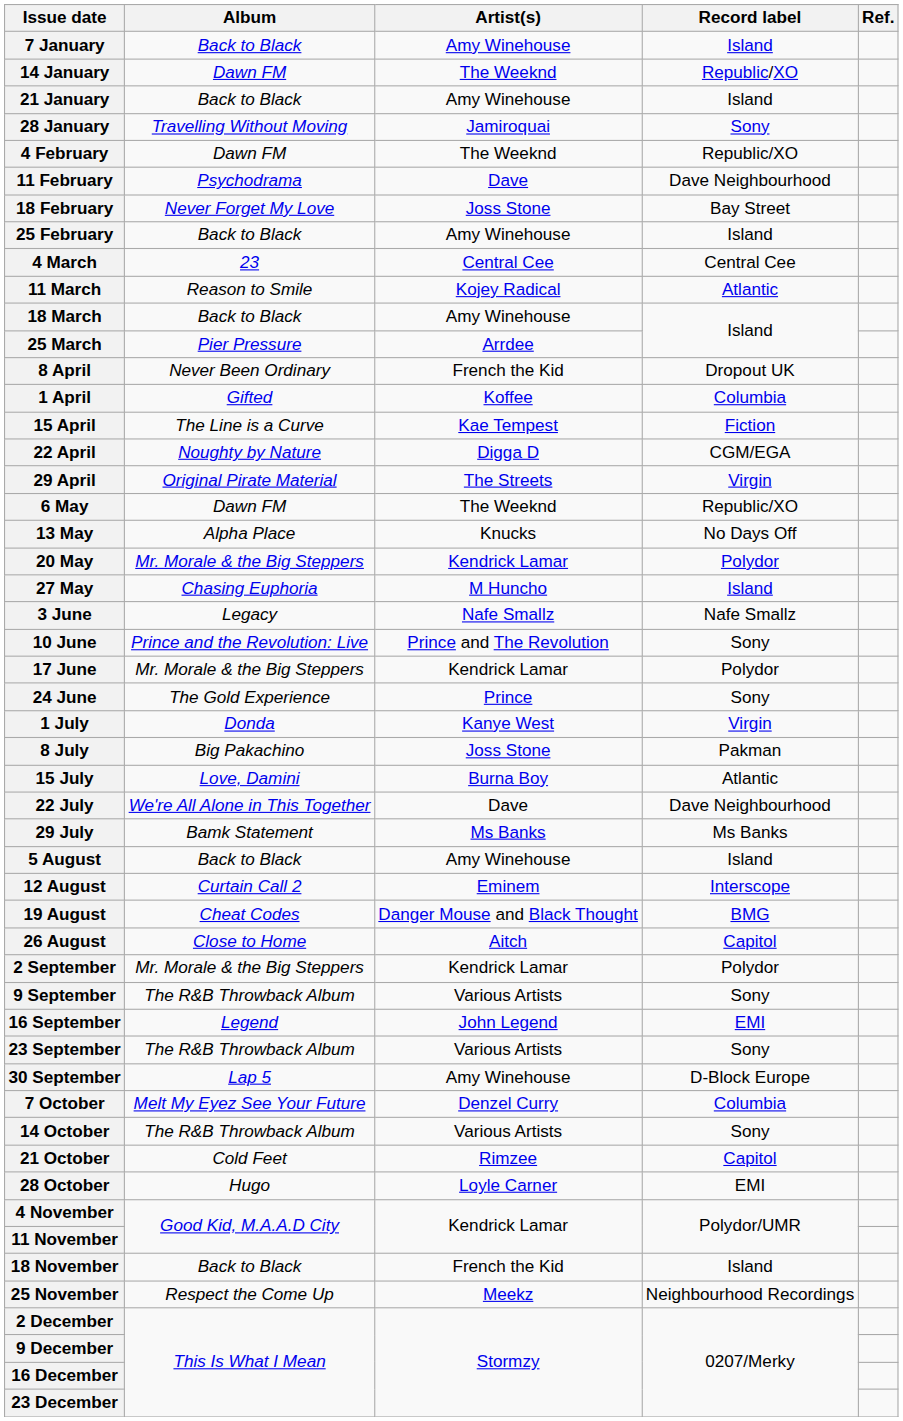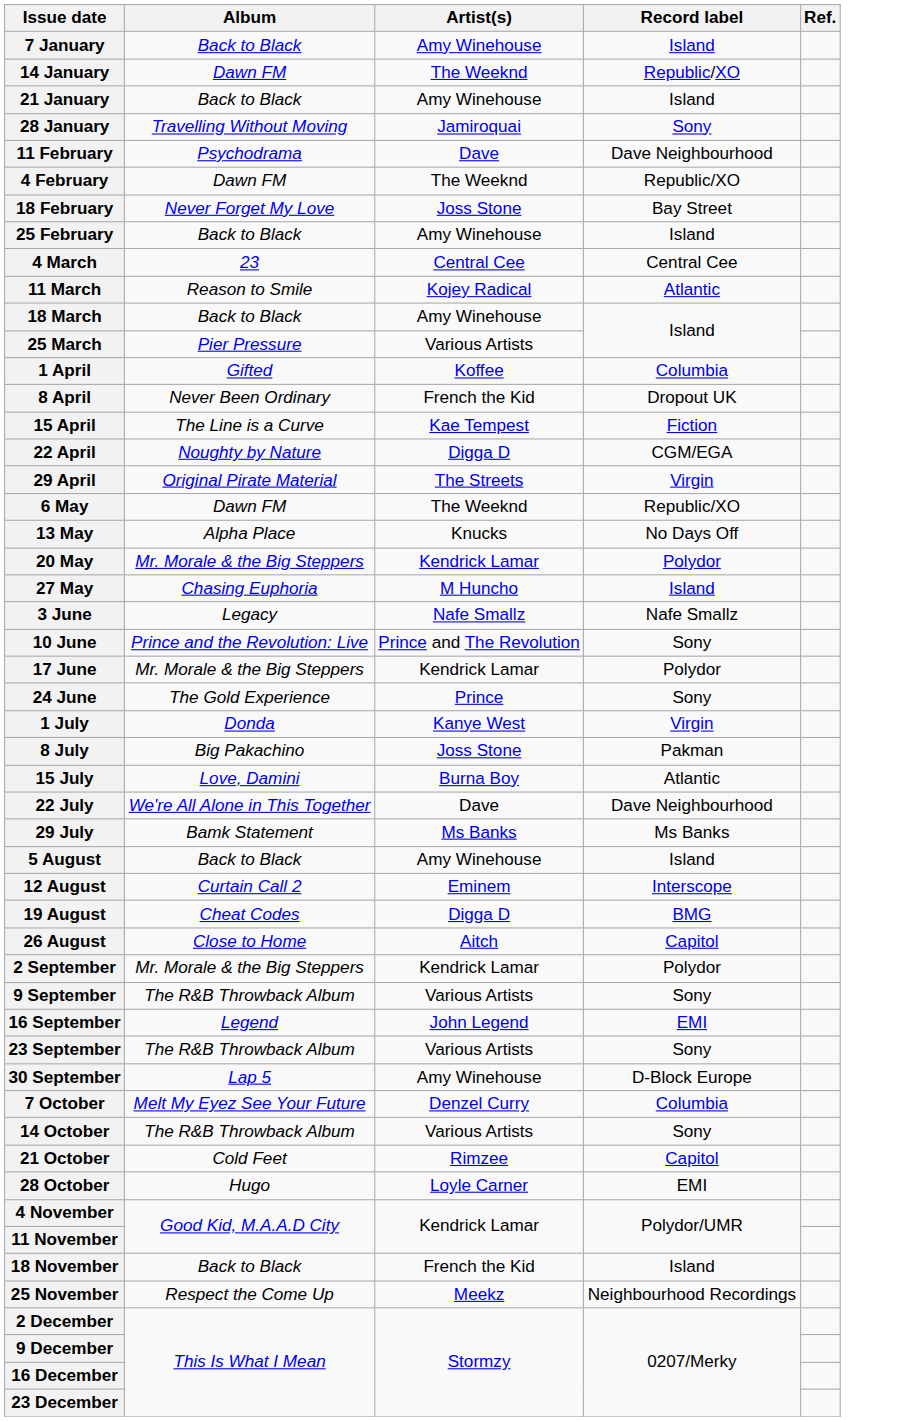 <table class="wikitable plainrowheaders">
 <tr>
 <th scope=col>Issue date</th>
 <th scope=col>Album</th>
 <th scope=col>Artist(s)</th>
 <th scope=col>Record label</th>
 <th scope=col>Ref.</th>
 </tr>
 <tr>
 <th scope=row>7 January</th>
 <td align="center"><em><a href='#'>Back to Black</a></em></td>
 <td align="center"><a href='#'>Amy Winehouse</a></td>
 <td align="Center"><a href='#'>Island</a></td>
 <td align="center"></td>
 </tr>
 <tr>
 <th scope=row>14 January </th>
 <td align="center"><em><a href='#'>Dawn FM</a></em></td>
 <td align="center"><a href='#'>The Weeknd</a></td>
 <td align="Center"><a href='#'>Republic</a>/<a href='#'>XO</a></td>
 <td align="center"></td>
 </tr>
 <tr>
 <th scope=row>21 January</th>
 <td align="center"><em>Back to Black</em></td>
 <td align="center">Amy Winehouse</td>
 <td align="Center">Island</td>
 <td align="center"></td>
 </tr>
 <tr>
 <th scope=row>28 January</th>
 <td align="center"><em><a href='#'>Travelling Without Moving</a></em></td>
 <td align="center"><a href='#'>Jamiroquai</a></td>
 <td align="Center"><a href='#'>Sony</a></td>
 <td align="center"></td>
 </tr>
 <tr>
+<th scope=row>11 February</th>
+<td align="center"><em><a href='#'>Psychodrama</a></em></td>
+<td align="center"><a href='#'>Dave</a></td>
+<td align="Center">Dave Neighbourhood</td>
+<td align="center"></td>
+</tr>
+<tr>
 <th scope=row>4 February</th>
 <td align="center"><em>Dawn FM</em></td>
 <td align="center">The Weeknd</td>
 <td align="Center">Republic/XO</td>
-<td align="center"></td>
-</tr>
-<tr>
-<th scope=row>11 February</th>
-<td align="center"><em><a href='#'>Psychodrama</a></em></td>
-<td align="center"><a href='#'>Dave</a></td>
-<td align="Center">Dave Neighbourhood</td>
 <td align="center"></td>
 </tr>
 <tr>
 <th scope=row>18 February</th>
 <td align="center"><em><a href='#'>Never Forget My Love</a></em></td>
 <td align="center"><a href='#'>Joss Stone</a></td>
 <td align="Center">Bay Street</td>
 <td align="center"></td>
 </tr>
 <tr>
 <th scope=row>25 February</th>
 <td align="center"><em>Back to Black</em></td>
 <td align="center">Amy Winehouse</td>
 <td align="Center">Island</td>
 <td align="center"></td>
 </tr>
 <tr>
 <th scope=row>4 March </th>
 <td align="center"><em><a href='#'>23</a></em></td>
 <td align="center"><a href='#'>Central Cee</a></td>
 <td align="Center">Central Cee</td>
 <td align="center"></td>
 </tr>
 <tr>
 <th scope=row>11 March</th>
 <td align="center"><em>Reason to Smile</em></td>
 <td align="center"><a href='#'>Kojey Radical</a></td>
 <td align="Center"><a href='#'>Atlantic</a></td>
 <td align="center"></td>
 </tr>
 <tr>
 <th scope=row>18 March</th>
 <td align="center"><em>Back to Black</em></td>
 <td align="center">Amy Winehouse</td>
 <td align="Center" rowspan=2>Island</td>
 <td align="center"></td>
 </tr>
 <tr>
 <th scope=row>25 March</th>
 <td align="center"><em><a href='#'>Pier Pressure</a></em></td>
-<td align="center"><a href='#'>Arrdee</a></td>
+<td align="center">Various Artists</td>
+<td align="center"></td>
+</tr>
+<tr>
+<th scope=row>1 April</th>
+<td align="center"><em><a href='#'>Gifted</a></em></td>
+<td align="center"><a href='#'>Koffee</a></td>
+<td align="Center"><a href='#'>Columbia</a></td>
 <td align="center"></td>
 </tr>
 <tr>
 <th scope=row>8 April</th>
 <td align="center"><em>Never Been Ordinary</em></td>
 <td align="center">French the Kid</td>
 <td align="Center">Dropout UK</td>
-<td align="center"></td>
-</tr>
-<tr>
-<th scope=row>1 April</th>
-<td align="center"><em><a href='#'>Gifted</a></em></td>
-<td align="center"><a href='#'>Koffee</a></td>
-<td align="Center"><a href='#'>Columbia</a></td>
 <td align="center"></td>
 </tr>
 <tr>
 <th scope=row>15 April</th>
 <td align="center"><em>The Line is a Curve</em></td>
 <td align="center"><a href='#'>Kae Tempest</a></td>
 <td align="Center"><a href='#'>Fiction</a></td>
 <td align="center"></td>
 </tr>
 <tr>
 <th scope=row>22 April </th>
 <td align="center"><em><a href='#'>Noughty by Nature</a></em></td>
 <td align="center"><a href='#'>Digga D</a></td>
 <td align="Center">CGM/EGA</td>
 <td align="center"></td>
 </tr>
 <tr>
 <th scope=row>29 April</th>
 <td align="center"><em><a href='#'>Original Pirate Material</a></em></td>
 <td align="center"><a href='#'>The Streets</a></td>
 <td align="Center"><a href='#'>Virgin</a></td>
 <td align="center"></td>
 </tr>
 <tr>
 <th scope=row>6 May</th>
 <td align="center"><em>Dawn FM</em></td>
 <td align="center">The Weeknd</td>
 <td align="Center">Republic/XO</td>
 <td align="center"></td>
 </tr>
 <tr>
 <th scope=row>13 May</th>
 <td align="center"><em>Alpha Place</em></td>
 <td align="center">Knucks</td>
 <td align="Center">No Days Off</td>
 <td align="center"></td>
 </tr>
 <tr>
 <th scope=row>20 May</th>
 <td align="center"><em><a href='#'>Mr. Morale & the Big Steppers</a></em></td>
 <td align="center"><a href='#'>Kendrick Lamar</a></td>
 <td align="Center"><a href='#'>Polydor</a></td>
 <td align="center"></td>
 </tr>
 <tr>
 <th scope=row>27 May</th>
 <td align="center"><em><a href='#'>Chasing Euphoria</a></em></td>
 <td align="center"><a href='#'>M Huncho</a></td>
 <td align="Center"><a href='#'>Island</a></td>
 <td align="center"></td>
 </tr>
 <tr>
 <th scope=row>3 June</th>
 <td align="center"><em>Legacy</em></td>
 <td align="center"><a href='#'>Nafe Smallz</a></td>
 <td align="Center">Nafe Smallz</td>
 <td align="center"></td>
 </tr>
 <tr>
 <th scope=row>10 June</th>
 <td align="center"><em><a href='#'>Prince and the Revolution: Live</a></em></td>
 <td align="center"><a href='#'>Prince</a> and <a href='#'>The Revolution</a></td>
 <td align="Center">Sony</td>
 <td align="center"></td>
 </tr>
 <tr>
 <th scope=row>17 June</th>
 <td align="center"><em>Mr. Morale & the Big Steppers</em></td>
 <td align="center">Kendrick Lamar</td>
 <td align="Center">Polydor</td>
 <td align="center"></td>
 </tr>
 <tr>
 <th scope=row>24 June</th>
 <td align="center"><em>The Gold Experience</em></td>
 <td align="center"><a href='#'>Prince</a></td>
 <td align="Center">Sony</td>
 <td align="center"></td>
 </tr>
 <tr>
 <th scope=row>1 July</th>
 <td align="center"><em><a href='#'>Donda</a></em></td>
 <td align="center"><a href='#'>Kanye West</a></td>
 <td align="Center"><a href='#'>Virgin</a></td>
 <td align="center"></td>
 </tr>
 <tr>
 <th scope=row>8 July</th>
 <td align="center"><em>Big Pakachino</em></td>
 <td align="center"><a href='#'>Joss Stone</a></td>
 <td align="Center">Pakman</td>
 <td align="center"></td>
 </tr>
 <tr>
 <th scope=row>15 July </th>
 <td align="center"><em><a href='#'>Love, Damini</a></em></td>
 <td align="center"><a href='#'>Burna Boy</a></td>
 <td align="Center">Atlantic</td>
 <td align="center"></td>
 </tr>
 <tr>
 <th scope=row>22 July</th>
 <td align="center"><em><a href='#'>We're All Alone in This Together</a></em></td>
 <td align="center">Dave</td>
 <td align="Center">Dave Neighbourhood</td>
 <td align="center"></td>
 </tr>
 <tr>
 <th scope=row>29 July</th>
 <td align="center"><em>Bamk Statement</em></td>
 <td align="center"><a href='#'>Ms Banks</a></td>
 <td align="Center">Ms Banks</td>
 <td align="center"></td>
 </tr>
 <tr>
 <th scope=row>5 August</th>
 <td align="center"><em>Back to Black</em></td>
 <td align="center">Amy Winehouse</td>
 <td align="Center">Island</td>
 <td align="center"></td>
 </tr>
 <tr>
 <th scope=row>12 August</th>
 <td align="center"><em><a href='#'>Curtain Call 2</a></em></td>
 <td align="center"><a href='#'>Eminem</a></td>
 <td align="Center"><a href='#'>Interscope</a></td>
 <td align="center"></td>
 </tr>
 <tr>
 <th scope=row>19 August</th>
 <td align="center"><em><a href='#'>Cheat Codes</a></em></td>
-<td align="center"><a href='#'>Danger Mouse</a> and <a href='#'>Black Thought</a></td>
+<td align="center"><a href='#'>Digga D</a></td>
 <td align="Center"><a href='#'>BMG</a></td>
 <td align="center"></td>
 </tr>
 <tr>
 <th scope=row>26 August</th>
 <td align="center"><em><a href='#'>Close to Home</a></em></td>
 <td align="center"><a href='#'>Aitch</a></td>
 <td align="Center"><a href='#'>Capitol</a></td>
 <td align="center"></td>
 </tr>
 <tr>
 <th scope=row>2 September</th>
 <td align="center"><em>Mr. Morale & the Big Steppers</em></td>
 <td align="center">Kendrick Lamar</td>
 <td align="Center">Polydor</td>
 <td align="center"></td>
 </tr>
 <tr>
 <th scope=row>9 September</th>
 <td align="center"><em>The R&B Throwback Album</em></td>
 <td align="center">Various Artists</td>
 <td align="Center">Sony</td>
 <td align="center"></td>
 </tr>
 <tr>
 <th scope=row>16 September</th>
 <td align="center"><em><a href='#'>Legend</a></em></td>
 <td align="center"><a href='#'>John Legend</a></td>
 <td align="Center"><a href='#'>EMI</a></td>
 <td align="center"></td>
 </tr>
 <tr>
 <th scope=row>23 September</th>
 <td align="center"><em>The R&B Throwback Album</em></td>
 <td align="center">Various Artists</td>
 <td align="Center">Sony</td>
 <td align="center"></td>
 </tr>
 <tr>
 <th scope=row>30 September</th>
 <td align="center"><em><a href='#'>Lap 5</a></em></td>
 <td align="center">Amy Winehouse</td>
 <td align="Center">D-Block Europe</td>
 <td align="center"></td>
 </tr>
 <tr>
 <th scope=row>7 October</th>
 <td align="center"><em><a href='#'>Melt My Eyez See Your Future</a></em></td>
 <td align="center"><a href='#'>Denzel Curry</a></td>
 <td align="Center"><a href='#'>Columbia</a></td>
 <td align="center"></td>
 </tr>
 <tr>
 <th scope=row>14 October</th>
 <td align="center"><em>The R&B Throwback Album</em></td>
 <td align="center">Various Artists</td>
 <td align="Center">Sony</td>
 <td align="center"></td>
 </tr>
 <tr>
 <th scope=row>21 October</th>
 <td align="center"><em>Cold Feet</em></td>
 <td align="center"><a href='#'>Rimzee</a></td>
 <td align="Center"><a href='#'>Capitol</a></td>
 <td align="center"></td>
 </tr>
 <tr>
 <th scope=row>28 October</th>
 <td align="center"><em>Hugo</em></td>
 <td align="center"><a href='#'>Loyle Carner</a></td>
 <td align="Center">EMI</td>
 <td align="center"></td>
 </tr>
 <tr>
 <th scope=row>4 November</th>
 <td align="center" rowspan=2><em><a href='#'>Good Kid, M.A.A.D City</a></em></td>
 <td align="center" rowspan=2>Kendrick Lamar</td>
 <td align="Center" rowspan=2>Polydor/UMR</td>
 <td align="center"></td>
 </tr>
 <tr>
 <th scope=row>11 November</th>
 <td align="center"></td>
 </tr>
 <tr>
 <th scope=row>18 November</th>
 <td align="center"><em>Back to Black</em></td>
 <td align="center">French the Kid</td>
 <td align="Center">Island</td>
 <td align="center"></td>
 </tr>
 <tr>
 <th scope=row>25 November</th>
 <td align="center"><em>Respect the Come Up</em></td>
 <td align="center"><a href='#'>Meekz</a></td>
 <td align="Center">Neighbourhood Recordings</td>
 <td align="center"></td>
 </tr>
 <tr>
 <th scope=row>2 December  </th>
 <td align="center" rowspan=4><em><a href='#'>This Is What I Mean</a></em></td>
 <td align="center" rowspan=4><a href='#'>Stormzy</a></td>
 <td align="Center" rowspan=4>0207/Merky</td>
 <td align="center"></td>
 </tr>
 <tr>
 <th scope=row>9 December </th>
 <td align="center"></td>
 </tr>
 <tr>
 <th scope=row>16 December </th>
 <td align="center"></td>
 </tr>
 <tr>
 <th scope=row>23 December</th>
 <td align="center"></td>
 </tr>
 </table>
